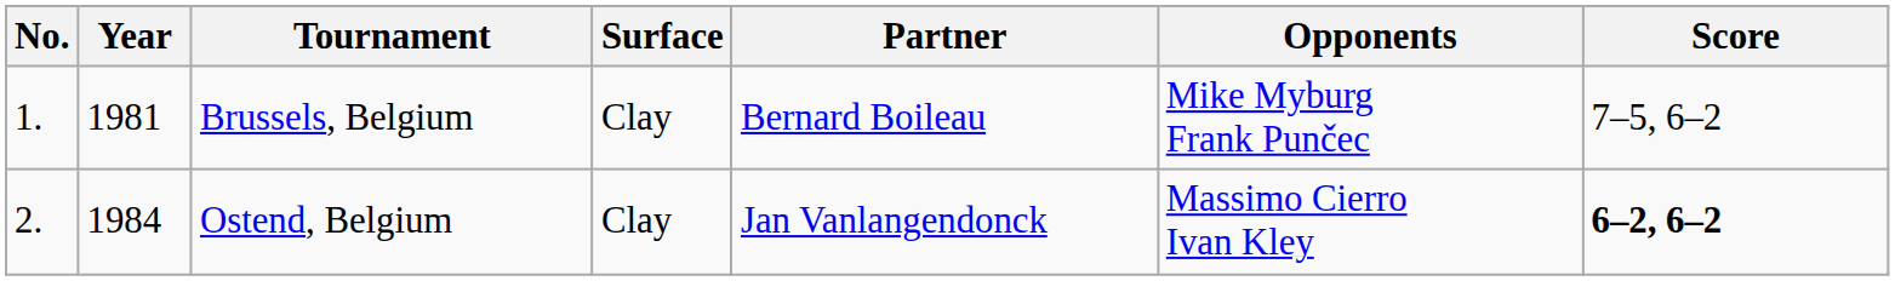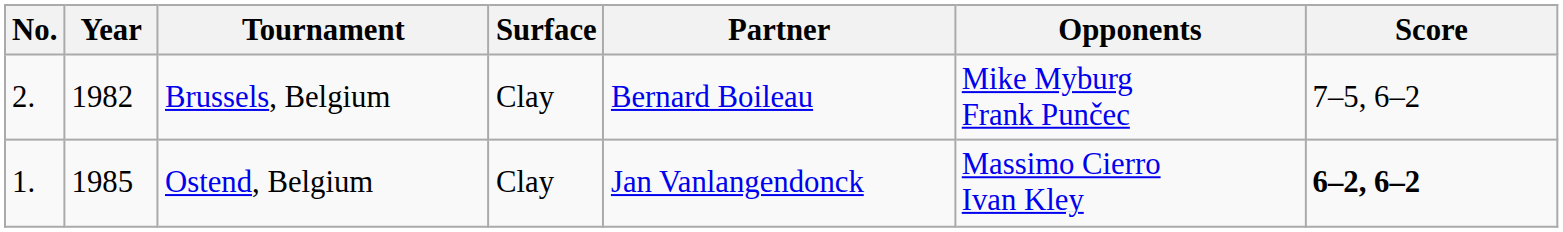 <table class="sortable wikitable" style=font-size:97%>
 <tr>
 <th style="width:20px" class="unsortable">No.</th>
 <th style="width:40px">Year</th>
 <th style="width:160px">Tournament</th>
 <th style="width:50px">Surface</th>
 <th style="width:170px">Partner</th>
 <th style="width:170px">Opponents</th>
 <th style="width:120px" class="unsortable">Score</th>
 </tr>
 <tr>
-<td>1.</td>
-<td>1981</td>
+<td>2.</td>
+<td>1982</td>
 <td><a href='#'>Brussels</a>, Belgium</td>
 <td>Clay</td>
 <td> <a href='#'>Bernard Boileau</a></td>
 <td> <a href='#'>Mike Myburg</a><br> <a href='#'>Frank Punčec</a></td>
 <td>7–5, 6–2</td>
 </tr>
 <tr>
-<td>2.</td>
-<td>1984</td>
+<td>1.</td>
+<td>1985</td>
 <td><a href='#'>Ostend</a>, Belgium</td>
 <td>Clay</td>
 <td> <a href='#'>Jan Vanlangendonck</a></td>
 <td> <a href='#'>Massimo Cierro</a><br> <a href='#'>Ivan Kley</a></td>
 <td><strong>6–2, 6–2</strong></td>
 </tr>
 </table>
